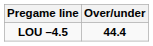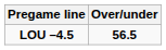 <table class="wikitable">
 <tr align="center">
 <th style=>Pregame line</th>
 <th style=>Over/under</th>
 </tr>
 <tr align="center">
 <td><strong>LOU –4.5</strong></td>
-<td><strong>44.4</strong></td>
+<td><strong>56.5</strong></td>
 </tr>
 </table>
